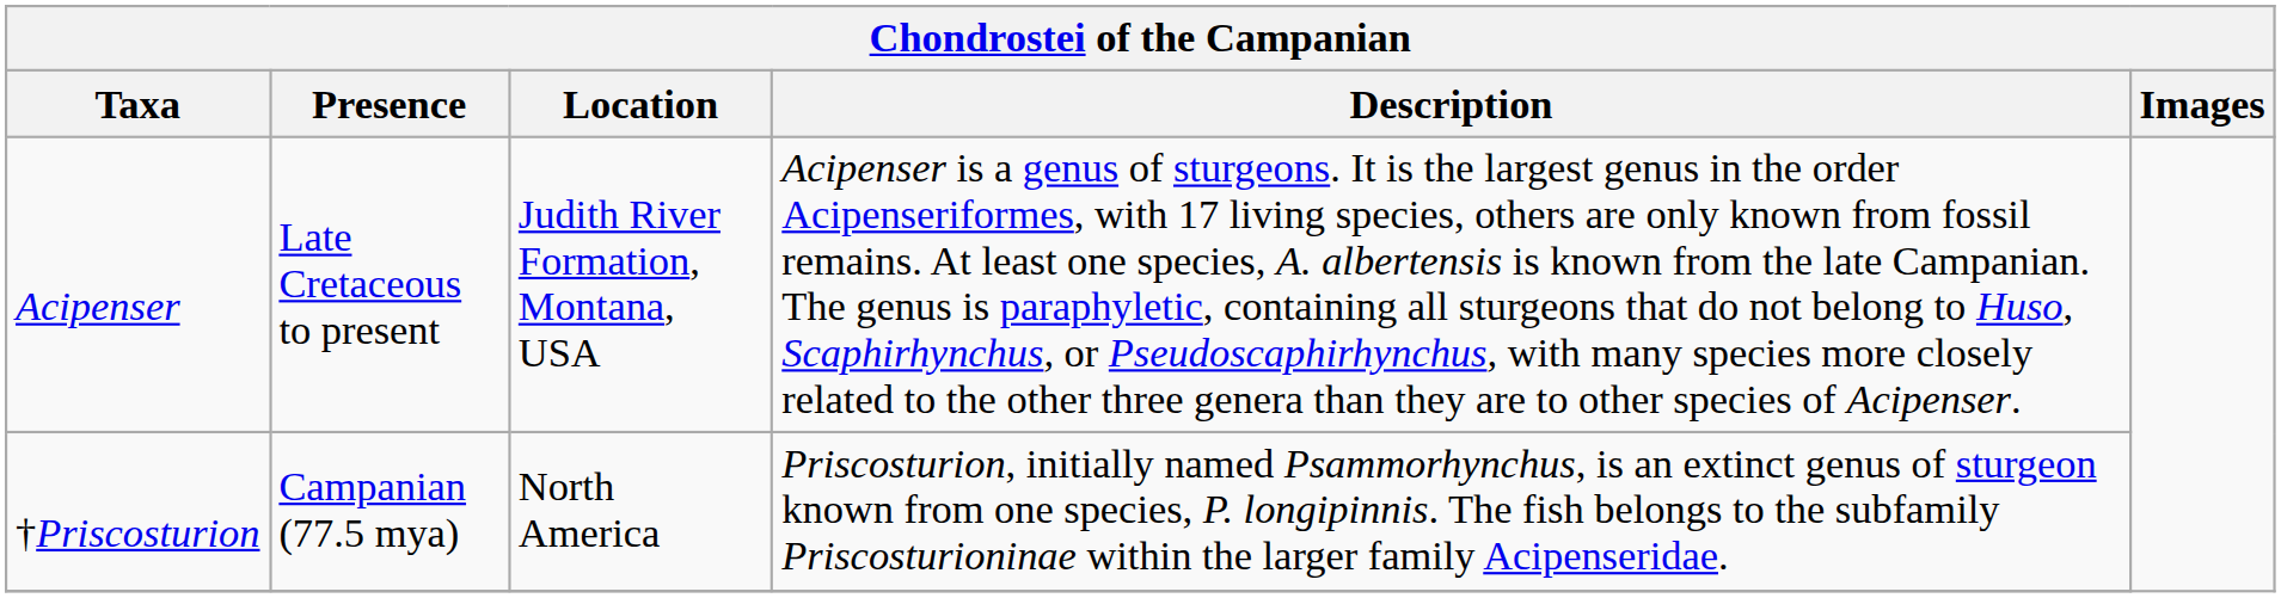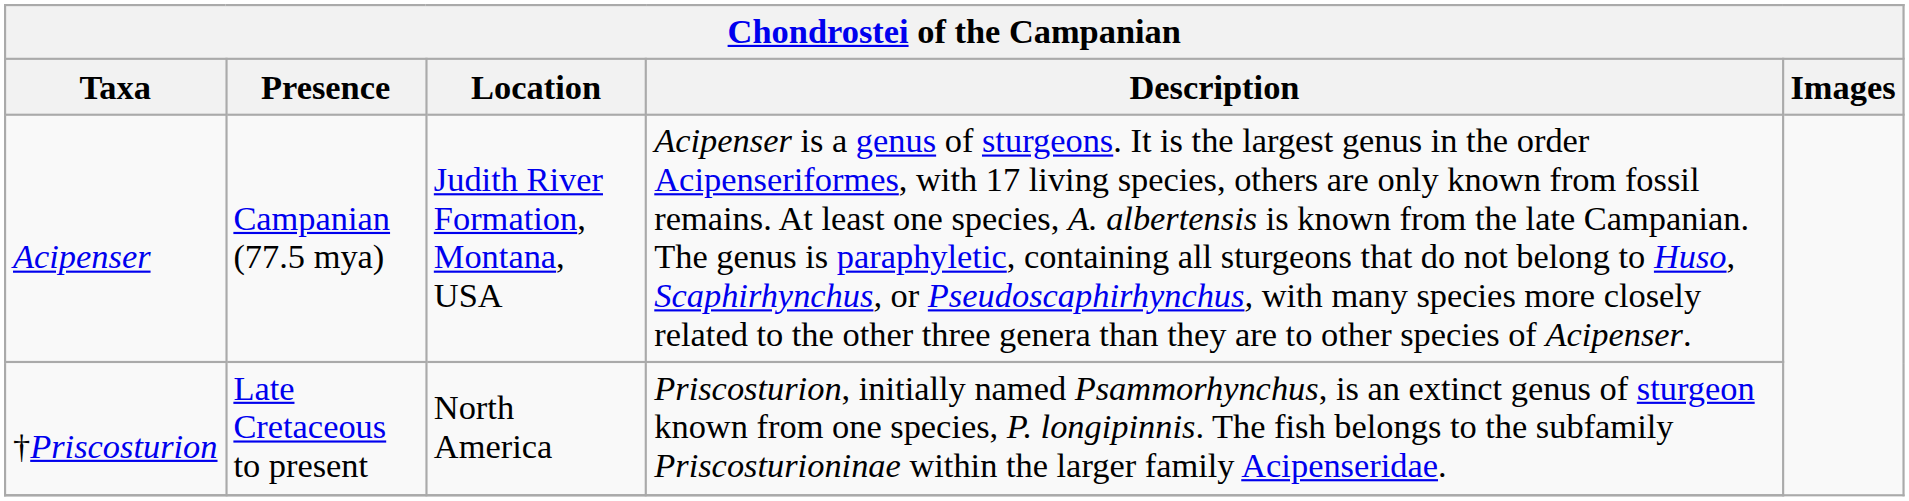 <table class="wikitable" align="center" width="100%">
 <tr>
 <th colspan="5" align="center"><a href='#'>Chondrostei</a> of the Campanian</th>
 </tr>
 <tr>
 <th>Taxa</th>
 <th>Presence</th>
 <th>Location</th>
 <th>Description</th>
 <th>Images</th>
 </tr>
 <tr>
 <td><br><em><a href='#'>Acipenser</a></em></td>
-<td><a href='#'>Late Cretaceous</a> to present</td>
+<td><a href='#'>Campanian</a> (77.5 mya)</td>
 <td><a href='#'>Judith River Formation</a>, <a href='#'>Montana</a>, USA</td>
 <td><em>Acipenser</em> is a <a href='#'>genus</a> of <a href='#'>sturgeons</a>. It is the largest genus in the order <a href='#'>Acipenseriformes</a>, with 17 living species, others are only known from fossil remains. At least one species, <em>A. albertensis</em> is known from the late Campanian. The genus is <a href='#'>paraphyletic</a>, containing all sturgeons that do not belong to <em><a href='#'>Huso</a></em>, <em><a href='#'>Scaphirhynchus</a>,</em> or <em><a href='#'>Pseudoscaphirhynchus</a>,</em> with many species more closely related to the other three genera than they are to other species of <em>Acipenser</em>.</td>
 <td rowspan="99"><br></td>
 </tr>
 <tr>
 <td><br>†<em><a href='#'>Priscosturion</a></em></td>
-<td><a href='#'>Campanian</a> (77.5 mya)</td>
+<td><a href='#'>Late Cretaceous</a> to present</td>
 <td>North America</td>
 <td><em>Priscosturion</em>, initially named <em>Psammorhynchus</em>, is an extinct genus of <a href='#'>sturgeon</a> known from one species, <em>P. longipinnis</em>. The fish belongs to the subfamily <em>Priscosturioninae</em> within the larger family <a href='#'>Acipenseridae</a>.</td>
 </tr>
 <tr>
 </tr>
 </table>
